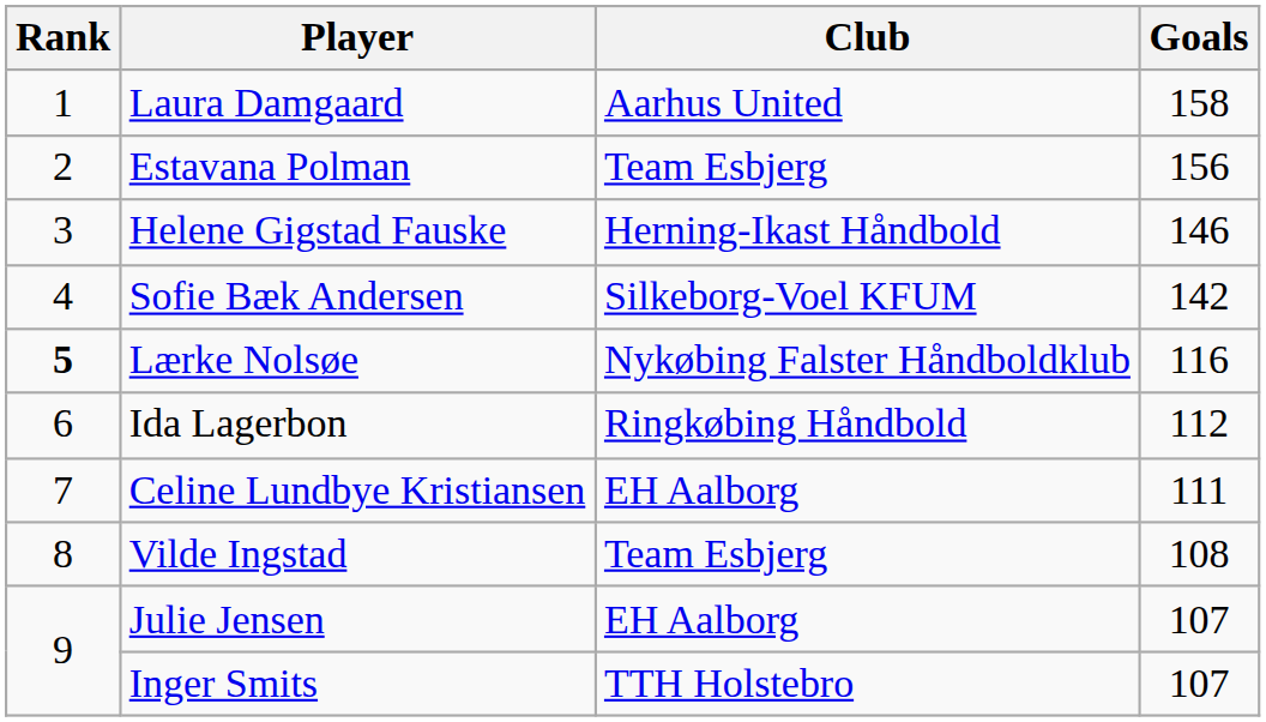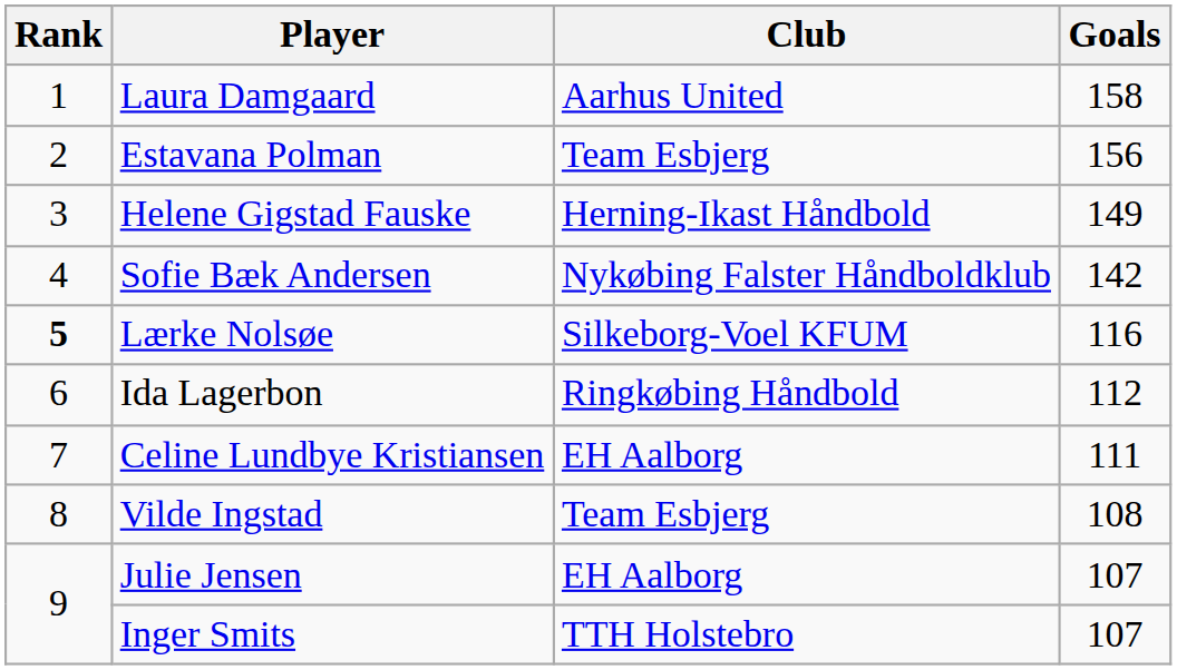 <table class="wikitable sortable" style="text-align:center">
 <tr>
 <th>Rank</th>
 <th>Player</th>
 <th>Club</th>
 <th>Goals</th>
 </tr>
 <tr>
 <td>1</td>
 <td style="text-align:left"> <a href='#'>Laura Damgaard</a></td>
 <td style="text-align:left"><a href='#'>Aarhus United</a></td>
 <td>158</td>
 </tr>
 <tr>
 <td>2</td>
 <td style="text-align:left"> <a href='#'>Estavana Polman</a></td>
 <td style="text-align:left"><a href='#'>Team Esbjerg</a></td>
 <td>156</td>
 </tr>
 <tr>
 <td>3</td>
 <td style="text-align:left"> <a href='#'>Helene Gigstad Fauske</a></td>
 <td style="text-align:left"><a href='#'>Herning-Ikast Håndbold</a></td>
-<td>146</td>
+<td>149</td>
 </tr>
 <tr>
 <td>4</td>
 <td style="text-align:left"> <a href='#'>Sofie Bæk Andersen</a></td>
-<td style="text-align:left"><a href='#'>Silkeborg-Voel KFUM</a></td>
+<td style="text-align:left"><a href='#'>Nykøbing Falster Håndboldklub</a></td>
 <td>142</td>
 </tr>
 <tr>
 <td><strong>5</strong></td>
 <td style="text-align:left"> <a href='#'>Lærke Nolsøe</a></td>
-<td style="text-align:left"><a href='#'>Nykøbing Falster Håndboldklub</a></td>
+<td style="text-align:left"><a href='#'>Silkeborg-Voel KFUM</a></td>
 <td>116</td>
 </tr>
 <tr>
 <td>6</td>
 <td style="text-align:left"> Ida Lagerbon</td>
 <td style="text-align:left"><a href='#'>Ringkøbing Håndbold</a></td>
 <td>112</td>
 </tr>
 <tr>
 <td>7</td>
 <td style="text-align:left"> <a href='#'>Celine Lundbye Kristiansen</a></td>
 <td style="text-align:left"><a href='#'>EH Aalborg</a></td>
 <td>111</td>
 </tr>
 <tr>
 <td>8</td>
 <td style="text-align:left"> <a href='#'>Vilde Ingstad</a></td>
 <td style="text-align:left"><a href='#'>Team Esbjerg</a></td>
 <td>108</td>
 </tr>
 <tr>
 <td rowspan=2>9</td>
 <td style="text-align:left"> <a href='#'>Julie Jensen</a></td>
 <td style="text-align:left"><a href='#'>EH Aalborg</a></td>
 <td>107</td>
 </tr>
 <tr>
 <td style="text-align:left"> <a href='#'>Inger Smits</a></td>
 <td style="text-align:left"><a href='#'>TTH Holstebro</a></td>
 <td rowspan=2>107</td>
 </tr>
 </table>
